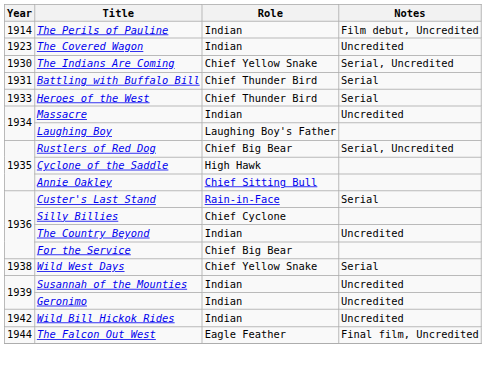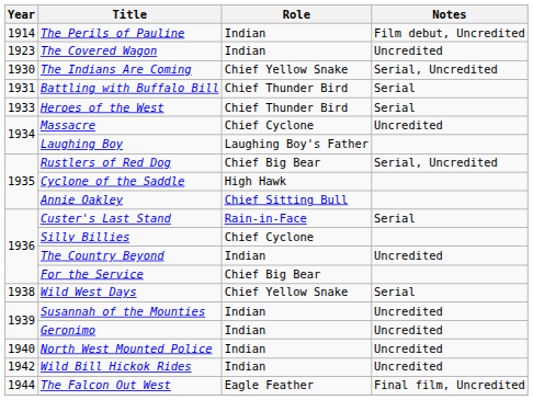 <table class="wikitable">
 <tr>
 <th>Year</th>
 <th>Title</th>
 <th>Role</th>
 <th>Notes</th>
 </tr>
 <tr>
 <td>1914</td>
 <td><em><a href='#'>The Perils of Pauline</a></em></td>
 <td>Indian</td>
 <td>Film debut, Uncredited</td>
 </tr>
 <tr>
 <td>1923</td>
 <td><em><a href='#'>The Covered Wagon</a></em></td>
 <td>Indian</td>
 <td>Uncredited</td>
 </tr>
 <tr>
 <td>1930</td>
 <td><em><a href='#'>The Indians Are Coming</a></em></td>
 <td>Chief Yellow Snake</td>
 <td>Serial, Uncredited</td>
 </tr>
 <tr>
 <td>1931</td>
 <td><em><a href='#'>Battling with Buffalo Bill</a></em></td>
 <td>Chief Thunder Bird</td>
 <td>Serial</td>
 </tr>
 <tr>
 <td>1933</td>
 <td><em><a href='#'>Heroes of the West</a></em></td>
 <td>Chief Thunder Bird</td>
 <td>Serial</td>
 </tr>
 <tr>
 <td rowspan=2>1934</td>
 <td><em><a href='#'>Massacre</a></em></td>
-<td>Indian</td>
+<td>Chief Cyclone</td>
 <td>Uncredited</td>
 </tr>
 <tr>
 <td><em><a href='#'>Laughing Boy</a></em></td>
 <td>Laughing Boy's Father</td>
 <td></td>
 </tr>
 <tr>
 <td rowspan=3>1935</td>
 <td><em><a href='#'>Rustlers of Red Dog</a></em></td>
 <td>Chief Big Bear</td>
 <td>Serial, Uncredited</td>
 </tr>
 <tr>
 <td><em><a href='#'>Cyclone of the Saddle</a></em></td>
 <td>High Hawk</td>
 <td></td>
 </tr>
 <tr>
 <td><em><a href='#'>Annie Oakley</a></em></td>
 <td><a href='#'>Chief Sitting Bull</a></td>
 <td></td>
 </tr>
 <tr>
 <td rowspan=4>1936</td>
 <td><em><a href='#'>Custer's Last Stand</a></em></td>
 <td><a href='#'>Rain-in-Face</a></td>
 <td>Serial</td>
 </tr>
 <tr>
 <td><em><a href='#'>Silly Billies</a></em></td>
 <td>Chief Cyclone</td>
 <td></td>
 </tr>
 <tr>
 <td><em><a href='#'>The Country Beyond</a></em></td>
 <td>Indian</td>
 <td>Uncredited</td>
 </tr>
 <tr>
 <td><em><a href='#'>For the Service</a></em></td>
 <td>Chief Big Bear</td>
 <td></td>
 </tr>
 <tr>
 <td>1938</td>
 <td><em><a href='#'>Wild West Days</a></em></td>
 <td>Chief Yellow Snake</td>
 <td>Serial</td>
 </tr>
 <tr>
 <td rowspan=2>1939</td>
 <td><em><a href='#'>Susannah of the Mounties</a></em></td>
 <td>Indian</td>
 <td>Uncredited</td>
 </tr>
 <tr>
 <td><em><a href='#'>Geronimo</a></em></td>
 <td>Indian</td>
 <td>Uncredited</td>
 </tr>
 <tr>
+<td>1940</td>
+<td><em><a href='#'>North West Mounted Police</a></em></td>
+<td>Indian</td>
+<td>Uncredited</td>
+</tr>
+<tr>
 <td>1942</td>
 <td><em><a href='#'>Wild Bill Hickok Rides</a></em></td>
 <td>Indian</td>
 <td>Uncredited</td>
 </tr>
 <tr>
 <td>1944</td>
 <td><em><a href='#'>The Falcon Out West</a></em></td>
 <td>Eagle Feather</td>
 <td>Final film, Uncredited</td>
 </tr>
 <tr>
 </tr>
 </table>
